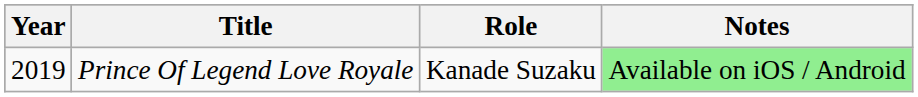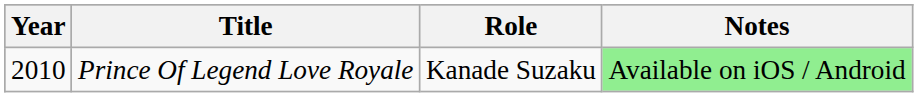 <table class="wikitable">
 <tr>
 <th>Year</th>
 <th>Title</th>
 <th>Role</th>
 <th>Notes</th>
 </tr>
 <tr>
-<td>2019</td>
+<td>2010</td>
 <td><em>Prince Of Legend Love Royale</em></td>
 <td>Kanade Suzaku</td>
 <td style="background: lightgreen;">Available on iOS / Android</td>
 </tr>
 </table>
